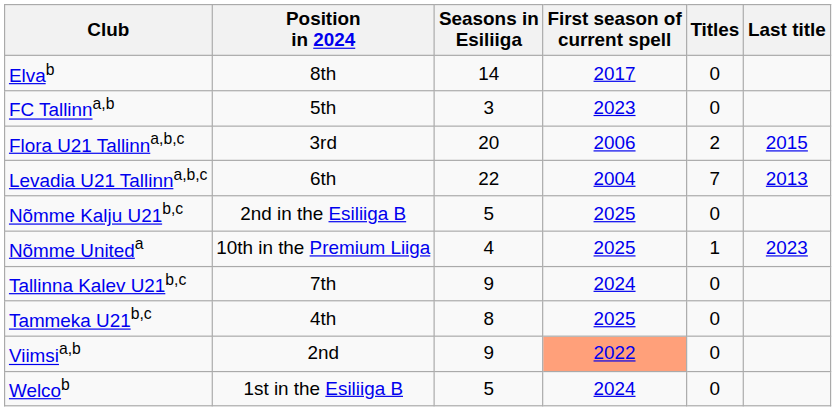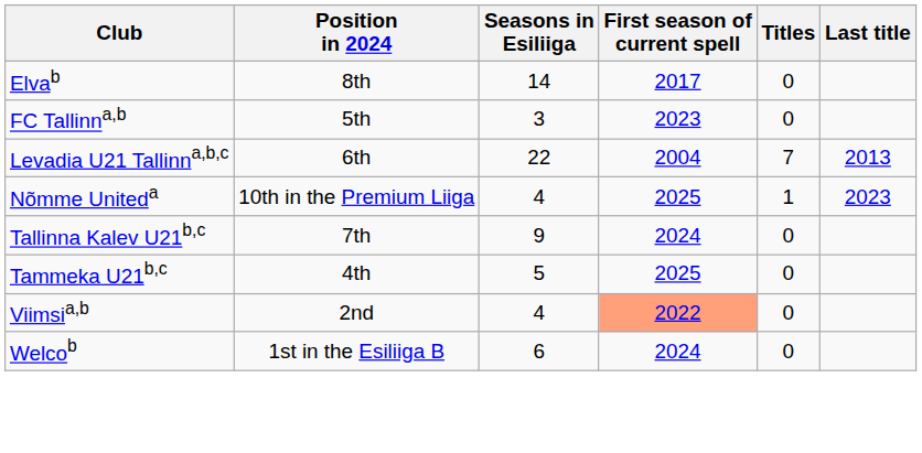 <table class="wikitable sortable" style="text-align:center;">
 <tr>
 <th>Club</th>
 <th>Position<br>in <a href='#'>2024</a></th>
 <th>Seasons in<br>Esiliiga</th>
 <th>First season of<br>current spell</th>
 <th>Titles</th>
 <th>Last title</th>
 </tr>
 <tr>
 <td style="text-align:left;"><a href='#'>Elva</a><sup>b</sup></td>
 <td>8th</td>
 <td>14</td>
 <td><a href='#'>2017</a></td>
 <td>0</td>
 <td></td>
 </tr>
 <tr>
 <td style="text-align:left;"><a href='#'>FC Tallinn</a><sup>a,b</sup></td>
 <td>5th</td>
 <td>3</td>
 <td><a href='#'>2023</a></td>
 <td>0</td>
 <td></td>
 </tr>
 <tr>
-<td style="text-align:left;"><a href='#'>Flora U21 Tallinn</a><sup>a,b,c</sup></td>
-<td>3rd</td>
-<td>20</td>
-<td><a href='#'>2006</a></td>
-<td>2</td>
-<td><a href='#'>2015</a></td>
-</tr>
-<tr>
 <td style="text-align:left;"><a href='#'>Levadia U21 Tallinn</a><sup>a,b,c</sup></td>
 <td>6th</td>
 <td>22</td>
 <td><a href='#'>2004</a></td>
 <td>7</td>
 <td><a href='#'>2013</a></td>
-</tr>
-<tr>
-<td style="text-align:left;"><a href='#'>Nõmme Kalju U21</a><sup>b,c</sup></td>
-<td>2nd in the <a href='#'>Esiliiga B</a></td>
-<td>5</td>
-<td><a href='#'>2025</a></td>
-<td>0</td>
-<td></td>
 </tr>
 <tr>
 <td style="text-align:left;"><a href='#'>Nõmme United</a><sup>a</sup></td>
 <td>10th in the <a href='#'>Premium Liiga</a></td>
 <td>4</td>
 <td><a href='#'>2025</a></td>
 <td>1</td>
 <td><a href='#'>2023</a></td>
 </tr>
 <tr>
 <td style="text-align:left;"><a href='#'>Tallinna Kalev U21</a><sup>b,c</sup></td>
 <td>7th</td>
 <td>9</td>
 <td><a href='#'>2024</a></td>
 <td>0</td>
 <td></td>
 </tr>
 <tr>
 <td style="text-align:left;"><a href='#'>Tammeka U21</a><sup>b,c</sup></td>
 <td>4th</td>
-<td>8</td>
+<td>5</td>
 <td><a href='#'>2025</a></td>
 <td>0</td>
 <td></td>
 </tr>
 <tr>
 <td style="text-align:left;"><a href='#'>Viimsi</a><sup>a,b</sup></td>
 <td>2nd</td>
-<td>9</td>
+<td>4</td>
 <td style="background: lightsalmon;"><a href='#'>2022</a></td>
 <td>0</td>
 <td></td>
 </tr>
 <tr>
 <td style="text-align:left;"><a href='#'>Welco</a><sup>b</sup></td>
 <td>1st in the <a href='#'>Esiliiga B</a></td>
-<td>5</td>
+<td>6</td>
 <td><a href='#'>2024</a></td>
 <td>0</td>
 <td></td>
 </tr>
 </table>
